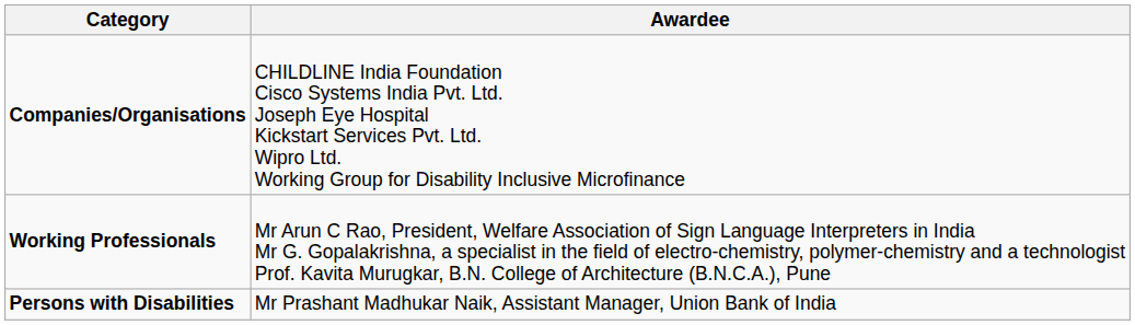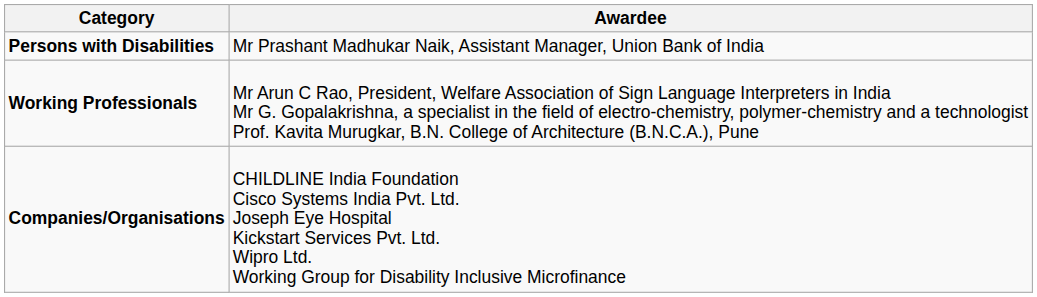 <table class="wikitable">
 <tr>
 <th>Category</th>
 <th>Awardee</th>
 </tr>
 <tr>
-<td><strong>Companies/Organisations</strong></td>
-<td><br>CHILDLINE India Foundation<br>Cisco Systems India Pvt. Ltd.<br>Joseph Eye Hospital<br>Kickstart Services Pvt. Ltd.<br>Wipro Ltd.<br>Working Group for Disability Inclusive Microfinance</td>
+<td><strong>Persons with Disabilities</strong></td>
+<td>Mr Prashant Madhukar Naik, Assistant Manager, Union Bank of India</td>
 </tr>
 <tr>
 <td><strong>Working Professionals</strong></td>
 <td><br>Mr Arun C Rao, President, Welfare Association of Sign Language Interpreters in India<br>Mr G. Gopalakrishna, a specialist in the field of electro-chemistry, polymer-chemistry and a technologist<br>Prof. Kavita Murugkar,  B.N. College of Architecture (B.N.C.A.), Pune</td>
 </tr>
 <tr>
-<td><strong>Persons with Disabilities</strong></td>
-<td>Mr Prashant Madhukar Naik, Assistant Manager, Union Bank of India</td>
+<td><strong>Companies/Organisations</strong></td>
+<td><br>CHILDLINE India Foundation<br>Cisco Systems India Pvt. Ltd.<br>Joseph Eye Hospital<br>Kickstart Services Pvt. Ltd.<br>Wipro Ltd.<br>Working Group for Disability Inclusive Microfinance</td>
 </tr>
 </table>
